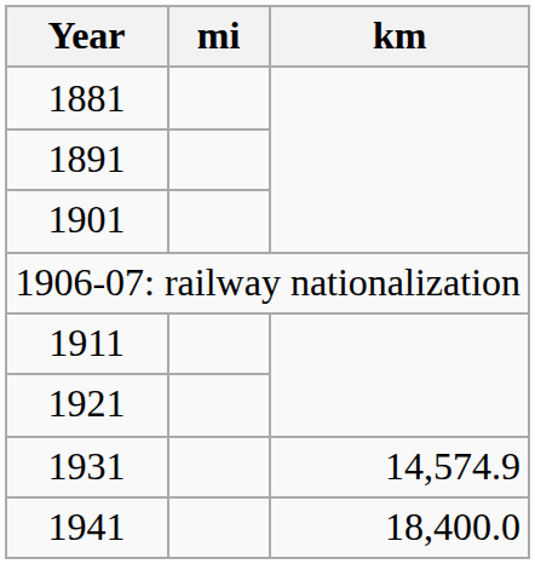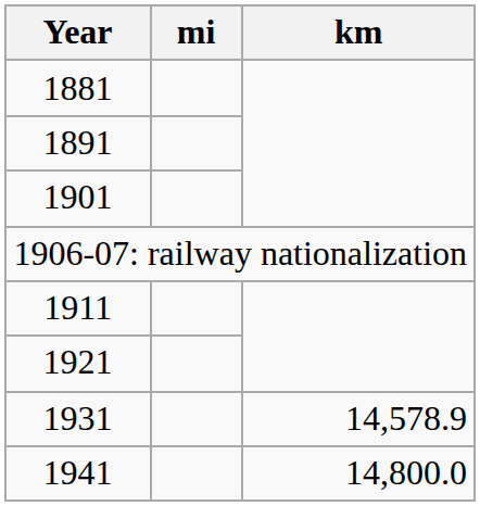 <table class=wikitable>
 <tr>
 <th>Year</th>
 <th>mi</th>
 <th>km</th>
 </tr>
 <tr>
 <td align=center>1881</td>
 <td></td>
 </tr>
 <tr>
 <td align=center>1891</td>
 <td></td>
 </tr>
 <tr>
 <td align=center>1901</td>
 <td></td>
 </tr>
 <tr>
 <td colspan=3>1906-07: railway nationalization</td>
 </tr>
 <tr>
 <td align=center>1911</td>
 <td></td>
 </tr>
 <tr>
 <td align=center>1921</td>
 <td></td>
 </tr>
 <tr>
 <td align=center>1931</td>
 <td align=right></td>
-<td align=right>14,574.9</td>
+<td align=right>14,578.9</td>
 </tr>
 <tr>
 <td align=center>1941</td>
 <td align=right></td>
-<td align=right>18,400.0</td>
+<td align=right>14,800.0</td>
 </tr>
 </table>
